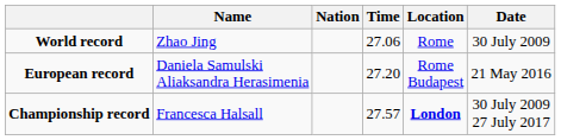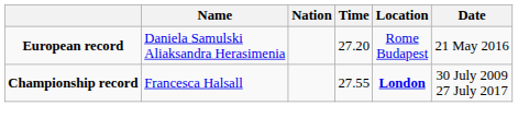 <table class=wikitable style=text-align:center>
 <tr>
 <th></th>
 <th>Name</th>
 <th>Nation</th>
 <th>Time</th>
 <th>Location</th>
 <th>Date</th>
-</tr>
-<tr>
-<td><strong>World record</strong></td>
-<td align=left><a href='#'>Zhao Jing</a></td>
-<td align=left></td>
-<td align=left>27.06</td>
-<td><a href='#'>Rome</a></td>
-<td>30 July 2009</td>
 </tr>
 <tr>
 <td><strong>European record</strong></td>
 <td align=left><a href='#'>Daniela Samulski</a><br><a href='#'>Aliaksandra Herasimenia</a></td>
 <td align=left><br></td>
 <td align=left>27.20</td>
 <td><a href='#'>Rome</a><br><a href='#'>Budapest</a></td>
 <td>21 May 2016</td>
 </tr>
 <tr>
 <td><strong>Championship record</strong></td>
 <td align=left><a href='#'>Francesca Halsall</a></td>
 <td align=left></td>
-<td align=left>27.57</td>
+<td align=left>27.55</td>
 <td><strong><a href='#'>London</a></strong></td>
 <td>30 July 2009<br>27 July 2017</td>
 </tr>
 </table>
